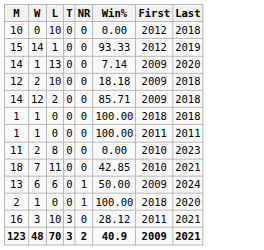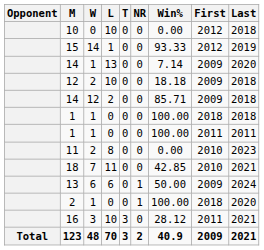 <table class="wikitable plainrowheaders sortable" style="text-align:center">
 <tr>
+<th scope="col">Opponent</th>
 <th scope="col">M</th>
 <th scope="col">W</th>
 <th scope="col">L</th>
 <th scope="col">T</th>
 <th scope="col">NR</th>
 <th scope="col">Win%</th>
 <th scope="col">First</th>
 <th scope="col">Last</th>
 </tr>
 <tr>
+<th scope="row"></th>
 <td>10</td>
 <td>0</td>
 <td>10</td>
 <td>0</td>
 <td>0</td>
 <td>0.00</td>
 <td>2012</td>
 <td>2018</td>
 </tr>
 <tr>
+<th scope="row"></th>
 <td>15</td>
 <td>14</td>
 <td>1</td>
 <td>0</td>
 <td>0</td>
 <td>93.33</td>
 <td>2012</td>
 <td>2019</td>
 </tr>
 <tr>
+<th scope="row"></th>
 <td>14</td>
 <td>1</td>
 <td>13</td>
 <td>0</td>
 <td>0</td>
 <td>7.14</td>
 <td>2009</td>
 <td>2020</td>
 </tr>
 <tr>
+<th scope="row"></th>
 <td>12</td>
 <td>2</td>
 <td>10</td>
 <td>0</td>
 <td>0</td>
 <td>18.18</td>
 <td>2009</td>
 <td>2018</td>
 </tr>
 <tr>
+<th scope="row"></th>
 <td>14</td>
 <td>12</td>
 <td>2</td>
 <td>0</td>
 <td>0</td>
 <td>85.71</td>
 <td>2009</td>
 <td>2018</td>
 </tr>
 <tr>
+<th scope="row"></th>
 <td>1</td>
 <td>1</td>
 <td>0</td>
 <td>0</td>
 <td>0</td>
 <td>100.00</td>
 <td>2018</td>
 <td>2018</td>
 </tr>
 <tr>
+<th scope="row"></th>
 <td>1</td>
 <td>1</td>
 <td>0</td>
 <td>0</td>
 <td>0</td>
 <td>100.00</td>
 <td>2011</td>
 <td>2011</td>
 </tr>
 <tr>
+<th scope="row"></th>
 <td>11</td>
 <td>2</td>
 <td>8</td>
 <td>0</td>
 <td>0</td>
 <td>0.00</td>
 <td>2010</td>
 <td>2023</td>
 </tr>
 <tr>
+<th scope="row"></th>
 <td>18</td>
 <td>7</td>
 <td>11</td>
 <td>0</td>
 <td>0</td>
 <td>42.85</td>
 <td>2010</td>
 <td>2021</td>
 </tr>
 <tr>
+<th scope="row"></th>
 <td>13</td>
 <td>6</td>
 <td>6</td>
 <td>0</td>
 <td>1</td>
 <td>50.00</td>
 <td>2009</td>
 <td>2024</td>
 </tr>
 <tr>
+<th scope="row"></th>
 <td>2</td>
 <td>1</td>
 <td>0</td>
 <td>0</td>
 <td>1</td>
 <td>100.00</td>
 <td>2018</td>
 <td>2020</td>
 </tr>
 <tr>
+<th scope="row"></th>
 <td>16</td>
 <td>3</td>
 <td>10</td>
 <td>3</td>
 <td>0</td>
 <td>28.12</td>
 <td>2011</td>
 <td>2021</td>
 </tr>
 <tr class="sortbottom">
+<th scope="row"><strong>Total</strong></th>
 <td><strong>123 </strong></td>
 <td><strong>48 </strong></td>
 <td><strong>70</strong></td>
 <td><strong>3</strong></td>
 <td><strong>2 </strong></td>
 <td><strong>40.9</strong></td>
 <td><strong>2009</strong></td>
 <td><strong>2021</strong></td>
 </tr>
 </table>
